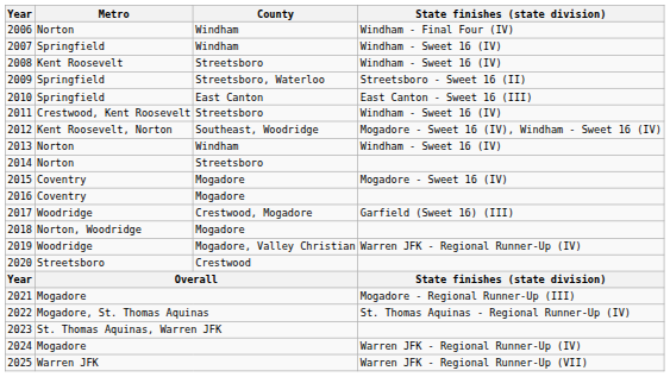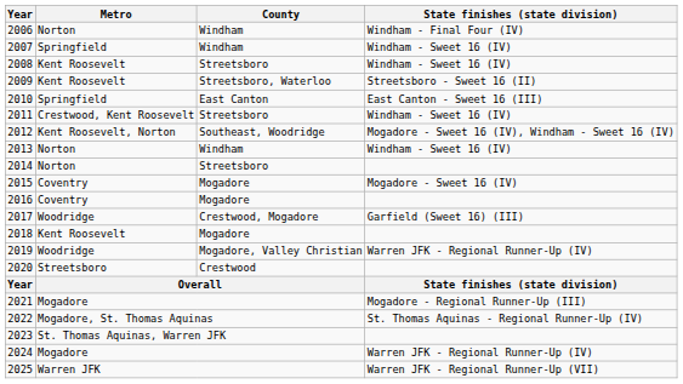 <table class="wikitable">
 <tr>
 <th>Year</th>
 <th>Metro</th>
 <th>County</th>
 <th>State finishes (state division)</th>
 </tr>
 <tr>
 <td>2006</td>
 <td>Norton</td>
 <td>Windham</td>
 <td>Windham - Final Four (IV)</td>
 </tr>
 <tr>
 <td>2007</td>
 <td>Springfield</td>
 <td>Windham</td>
 <td>Windham - Sweet 16 (IV)</td>
 </tr>
 <tr>
 <td>2008</td>
 <td>Kent Roosevelt</td>
 <td>Streetsboro</td>
 <td>Windham - Sweet 16 (IV)</td>
 </tr>
 <tr>
 <td>2009</td>
-<td>Springfield</td>
+<td>Kent Roosevelt</td>
 <td>Streetsboro, Waterloo</td>
 <td>Streetsboro - Sweet 16 (II)</td>
 </tr>
 <tr>
 <td>2010</td>
 <td>Springfield</td>
 <td>East Canton</td>
 <td>East Canton - Sweet 16 (III)</td>
 </tr>
 <tr>
 <td>2011</td>
 <td>Crestwood, Kent Roosevelt</td>
 <td>Streetsboro</td>
 <td>Windham - Sweet 16 (IV)</td>
 </tr>
 <tr>
 <td>2012</td>
 <td>Kent Roosevelt, Norton</td>
 <td>Southeast, Woodridge</td>
 <td>Mogadore - Sweet 16 (IV), Windham - Sweet 16 (IV)</td>
 </tr>
 <tr>
 <td>2013</td>
 <td>Norton</td>
 <td>Windham</td>
 <td>Windham - Sweet 16 (IV)</td>
 </tr>
 <tr>
 <td>2014</td>
 <td>Norton</td>
 <td>Streetsboro</td>
 <td></td>
 </tr>
 <tr>
 <td>2015</td>
 <td>Coventry</td>
 <td>Mogadore</td>
 <td>Mogadore - Sweet 16 (IV)</td>
 </tr>
 <tr>
 <td>2016</td>
 <td>Coventry</td>
 <td>Mogadore</td>
 <td></td>
 </tr>
 <tr>
 <td>2017</td>
 <td>Woodridge</td>
 <td>Crestwood, Mogadore</td>
 <td>Garfield (Sweet 16) (III)</td>
 </tr>
 <tr>
 <td>2018</td>
-<td>Norton, Woodridge</td>
+<td>Kent Roosevelt</td>
 <td>Mogadore</td>
 <td></td>
 </tr>
 <tr>
 <td>2019</td>
 <td>Woodridge</td>
 <td>Mogadore, Valley Christian</td>
 <td>Warren JFK - Regional Runner-Up (IV)</td>
 </tr>
 <tr>
 <td>2020</td>
 <td>Streetsboro</td>
 <td>Crestwood</td>
 <td></td>
 </tr>
 <tr>
 <th>Year</th>
 <th colspan=2>Overall</th>
 <th>State finishes (state division)</th>
 </tr>
 <tr>
 <td>2021</td>
 <td colspan="2">Mogadore</td>
 <td>Mogadore - Regional Runner-Up (III)</td>
 </tr>
 <tr>
 <td>2022</td>
 <td colspan="2">Mogadore, St. Thomas Aquinas</td>
 <td>St. Thomas Aquinas - Regional Runner-Up (IV)</td>
 </tr>
 <tr>
 <td>2023</td>
 <td colspan="2">St. Thomas Aquinas, Warren JFK</td>
 <td></td>
 </tr>
 <tr>
 <td>2024</td>
 <td colspan="2">Mogadore</td>
 <td>Warren JFK - Regional Runner-Up (IV)</td>
 </tr>
 <tr>
 <td>2025</td>
 <td colspan="2">Warren JFK</td>
 <td>Warren JFK - Regional Runner-Up (VII)</td>
 </tr>
 </table>
